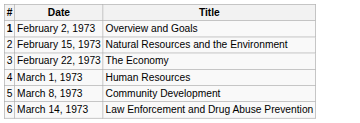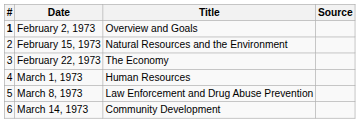 <table class="wikitable">
 <tr>
 <th>#</th>
 <th>Date</th>
 <th>Title</th>
+<th>Source</th>
 </tr>
 <tr>
 <td><strong>1</strong></td>
 <td>February 2, 1973</td>
 <td>Overview and Goals</td>
+<td></td>
 </tr>
 <tr>
 <td>2</td>
 <td>February 15, 1973</td>
 <td>Natural Resources and the Environment</td>
+<td></td>
 </tr>
 <tr>
 <td>3</td>
 <td>February 22, 1973</td>
 <td>The Economy</td>
+<td></td>
 </tr>
 <tr>
 <td>4</td>
 <td>March 1, 1973</td>
 <td>Human Resources</td>
+<td></td>
 </tr>
 <tr>
 <td>5</td>
 <td>March 8, 1973</td>
-<td>Community Development</td>
+<td>Law Enforcement and Drug Abuse Prevention</td>
+<td></td>
 </tr>
 <tr>
 <td>6</td>
 <td>March 14, 1973</td>
-<td>Law Enforcement and Drug Abuse Prevention</td>
+<td>Community Development</td>
+<td></td>
 </tr>
 </table>
